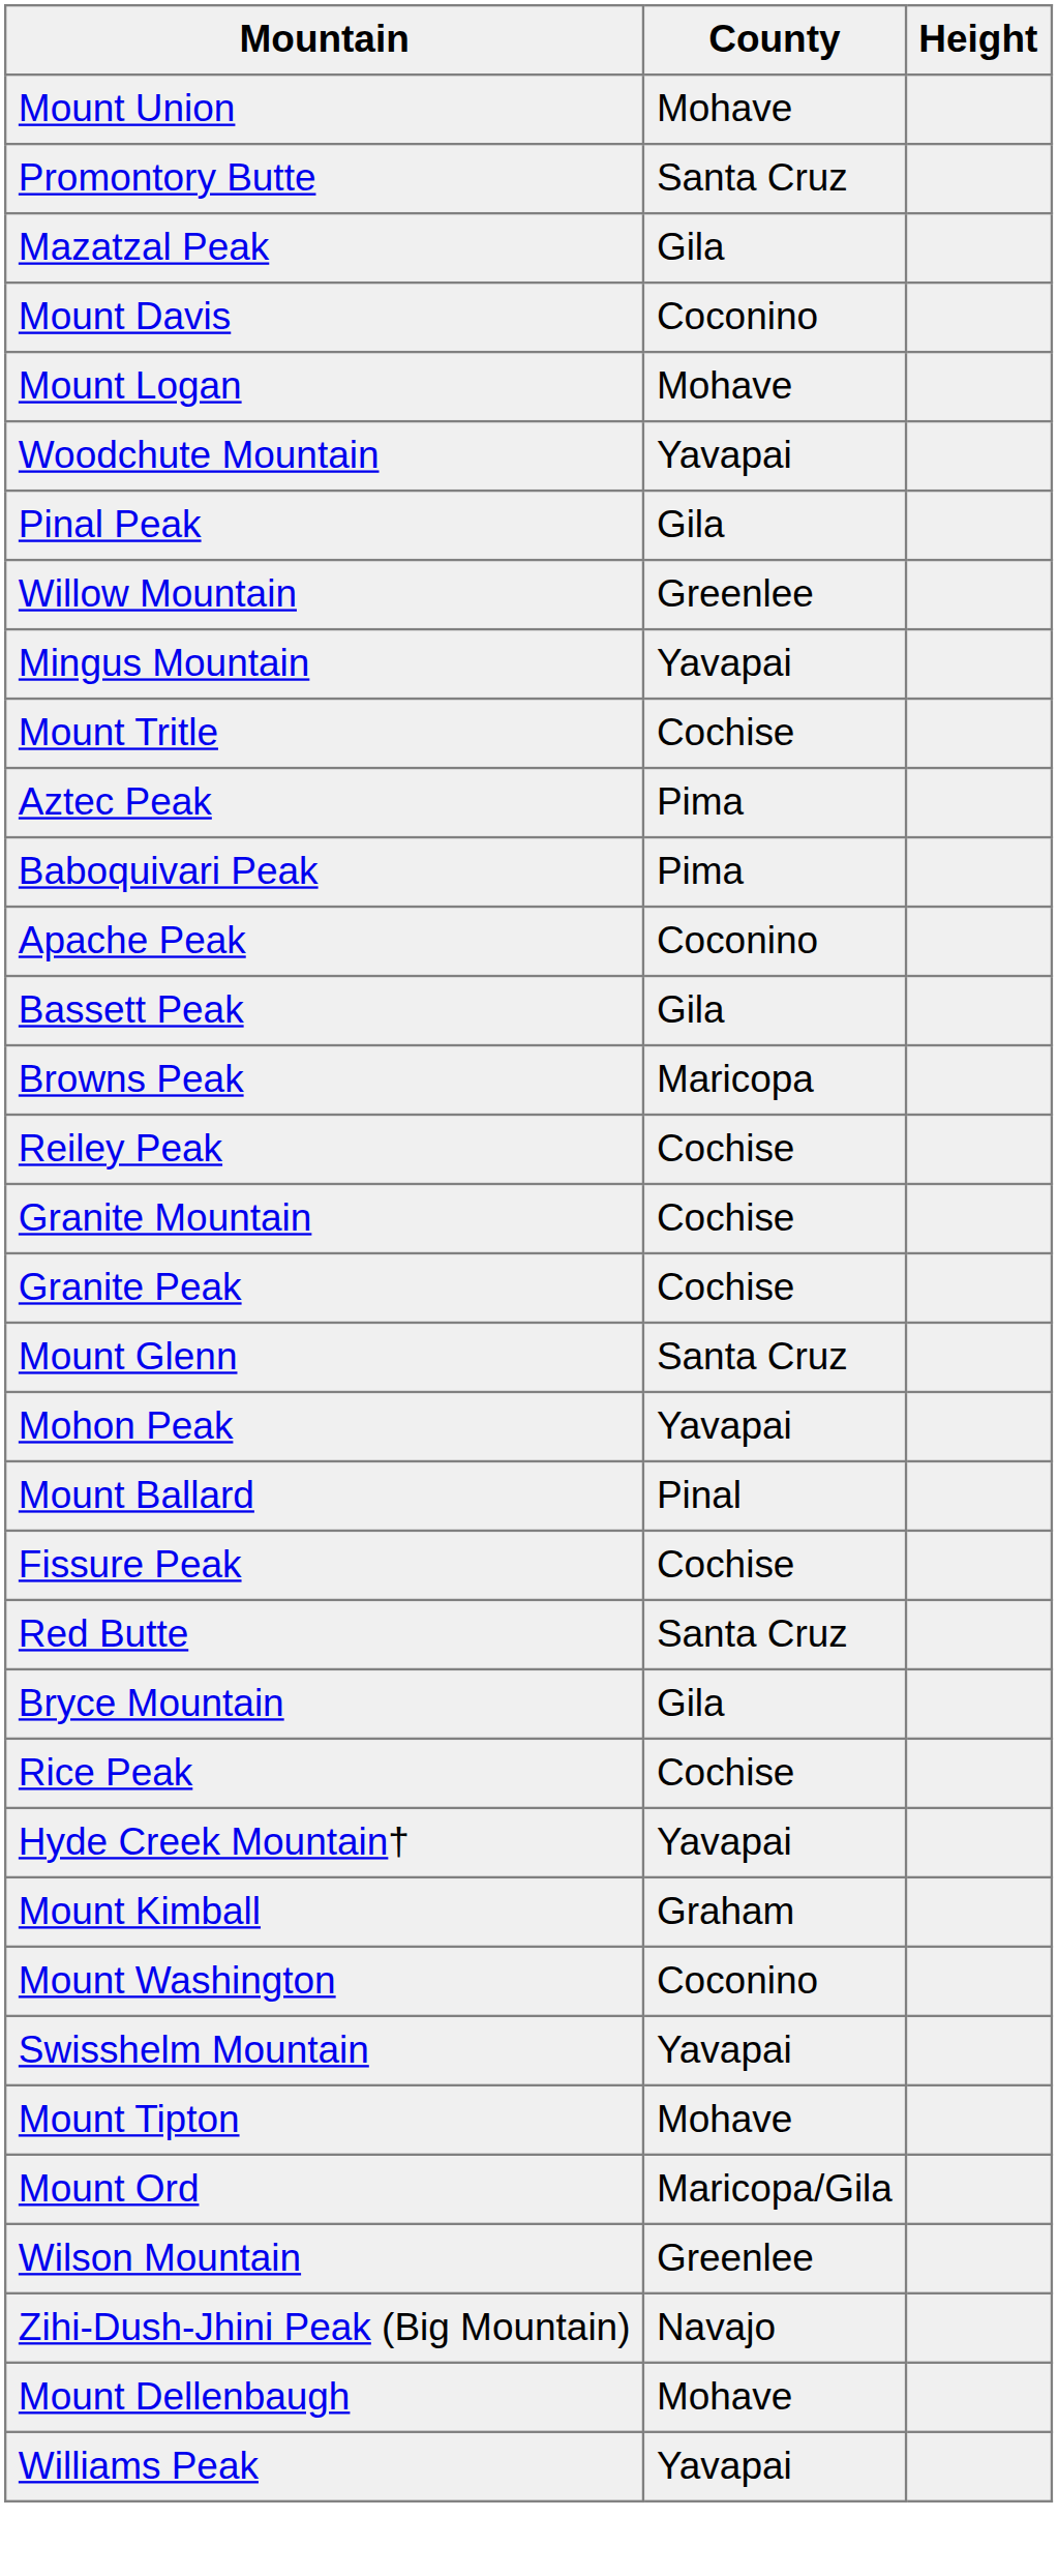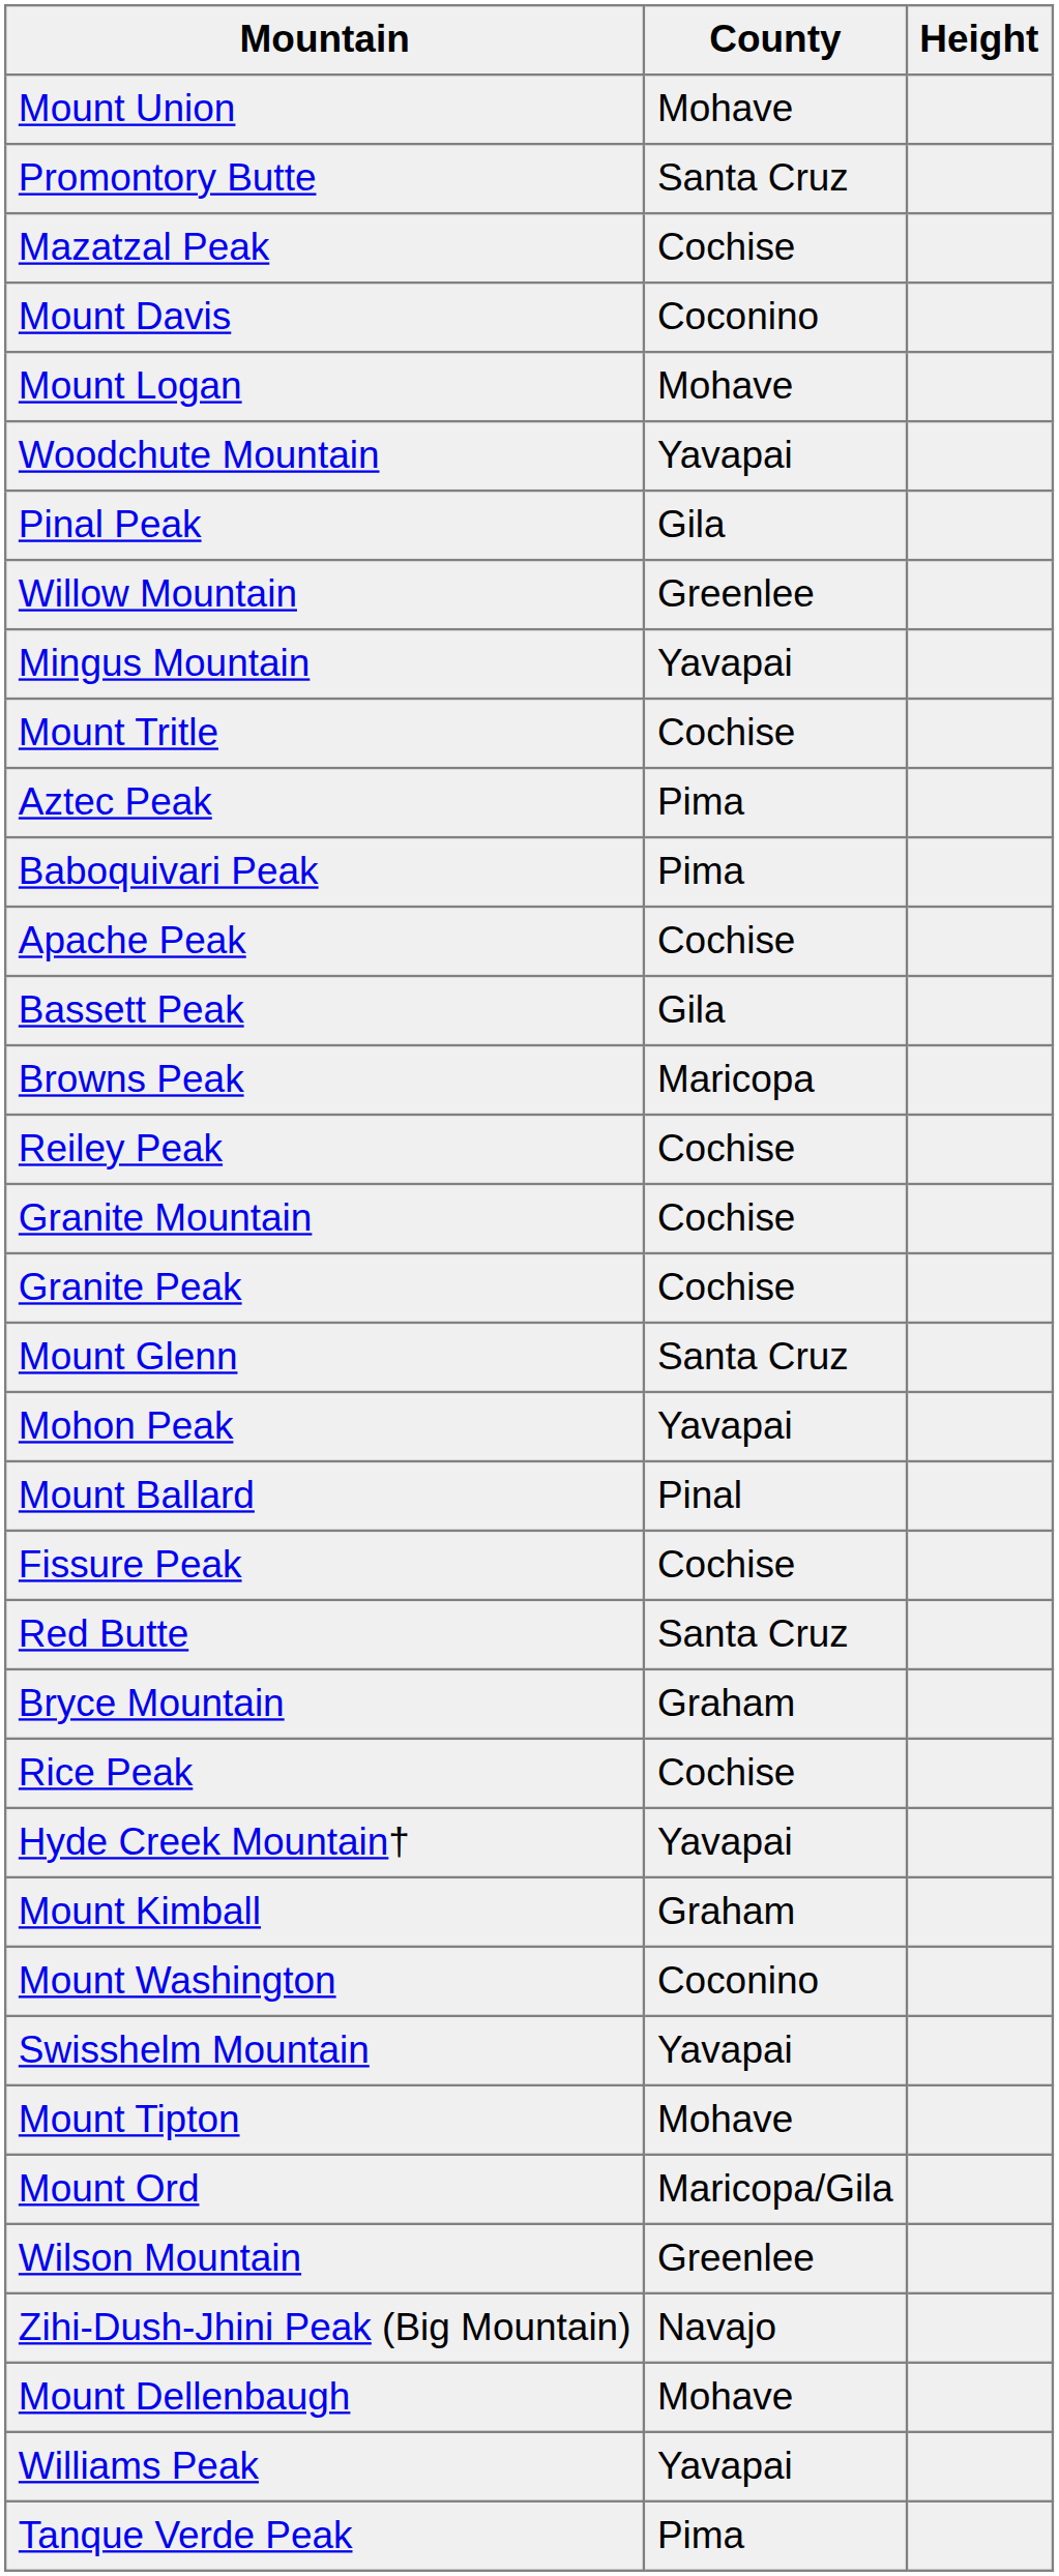 <table border=1 cellspacing=0 cellpadding=5 style="border-collapse: collapse; background:#f0f0f0;">
 <tr>
 <th>Mountain</th>
 <th>County</th>
 <th>Height</th>
 </tr>
 <tr>
 <td><a href='#'>Mount Union</a></td>
 <td>Mohave</td>
 <td></td>
 </tr>
 <tr>
 <td><a href='#'>Promontory Butte</a></td>
 <td>Santa Cruz</td>
 <td></td>
 </tr>
 <tr>
 <td><a href='#'>Mazatzal Peak</a></td>
-<td>Gila</td>
+<td>Cochise</td>
 <td></td>
 </tr>
 <tr>
 <td><a href='#'>Mount Davis</a></td>
 <td>Coconino</td>
 <td></td>
 </tr>
 <tr>
 <td><a href='#'>Mount Logan</a></td>
 <td>Mohave</td>
 <td></td>
 </tr>
 <tr>
 <td><a href='#'>Woodchute Mountain</a></td>
 <td>Yavapai</td>
 <td></td>
 </tr>
 <tr>
 <td><a href='#'>Pinal Peak</a></td>
 <td>Gila</td>
 <td></td>
 </tr>
 <tr>
 <td><a href='#'>Willow Mountain</a></td>
 <td>Greenlee</td>
 <td></td>
 </tr>
 <tr>
 <td><a href='#'>Mingus Mountain</a></td>
 <td>Yavapai</td>
 <td></td>
 </tr>
 <tr>
 <td><a href='#'>Mount Tritle</a></td>
 <td>Cochise</td>
 <td></td>
 </tr>
 <tr>
 <td><a href='#'>Aztec Peak</a></td>
 <td>Pima</td>
 <td></td>
 </tr>
 <tr>
 <td><a href='#'>Baboquivari Peak</a></td>
 <td>Pima</td>
 <td></td>
 </tr>
 <tr>
 <td><a href='#'>Apache Peak</a></td>
-<td>Coconino</td>
+<td>Cochise</td>
 <td></td>
 </tr>
 <tr>
 <td><a href='#'>Bassett Peak</a></td>
 <td>Gila</td>
 <td></td>
 </tr>
 <tr>
 <td><a href='#'>Browns Peak</a></td>
 <td>Maricopa</td>
 <td></td>
 </tr>
 <tr>
 <td><a href='#'>Reiley Peak</a></td>
 <td>Cochise</td>
 <td></td>
 </tr>
 <tr>
 <td><a href='#'>Granite Mountain</a></td>
 <td>Cochise</td>
 <td></td>
 </tr>
 <tr>
 <td><a href='#'>Granite Peak</a></td>
 <td>Cochise</td>
 <td></td>
 </tr>
 <tr>
 <td><a href='#'>Mount Glenn</a></td>
 <td>Santa Cruz</td>
 <td></td>
 </tr>
 <tr>
 <td><a href='#'>Mohon Peak</a></td>
 <td>Yavapai</td>
 <td></td>
 </tr>
 <tr>
 <td><a href='#'>Mount Ballard</a></td>
 <td>Pinal</td>
 <td></td>
 </tr>
 <tr>
 <td><a href='#'>Fissure Peak</a></td>
 <td>Cochise</td>
 <td></td>
 </tr>
 <tr>
 <td><a href='#'>Red Butte</a></td>
 <td>Santa Cruz</td>
 <td></td>
 </tr>
 <tr>
 <td><a href='#'>Bryce Mountain</a></td>
-<td>Gila</td>
+<td>Graham</td>
 <td></td>
 </tr>
 <tr>
 <td><a href='#'>Rice Peak</a></td>
 <td>Cochise</td>
 <td></td>
 </tr>
 <tr>
 <td><a href='#'>Hyde Creek Mountain</a>†</td>
 <td>Yavapai</td>
 <td></td>
 </tr>
 <tr>
 <td><a href='#'>Mount Kimball</a></td>
 <td>Graham</td>
 <td></td>
 </tr>
 <tr>
 <td><a href='#'>Mount Washington</a></td>
 <td>Coconino</td>
 <td></td>
 </tr>
 <tr>
 <td><a href='#'>Swisshelm Mountain</a></td>
 <td>Yavapai</td>
 <td></td>
 </tr>
 <tr>
 <td><a href='#'>Mount Tipton</a></td>
 <td>Mohave</td>
 <td></td>
 </tr>
 <tr>
 <td><a href='#'>Mount Ord</a></td>
 <td>Maricopa/Gila</td>
 <td></td>
 </tr>
 <tr>
 <td><a href='#'>Wilson Mountain</a></td>
 <td>Greenlee</td>
 <td></td>
 </tr>
 <tr>
 <td><a href='#'>Zihi-Dush-Jhini Peak</a> (Big Mountain)</td>
 <td>Navajo</td>
 <td></td>
 </tr>
 <tr>
 <td><a href='#'>Mount Dellenbaugh</a></td>
 <td>Mohave</td>
 <td></td>
 </tr>
 <tr>
 <td><a href='#'>Williams Peak</a></td>
 <td>Yavapai</td>
 <td></td>
 </tr>
+<tr>
+<td><a href='#'>Tanque Verde Peak</a></td>
+<td>Pima</td>
+<td></td>
+</tr>
 </table>
